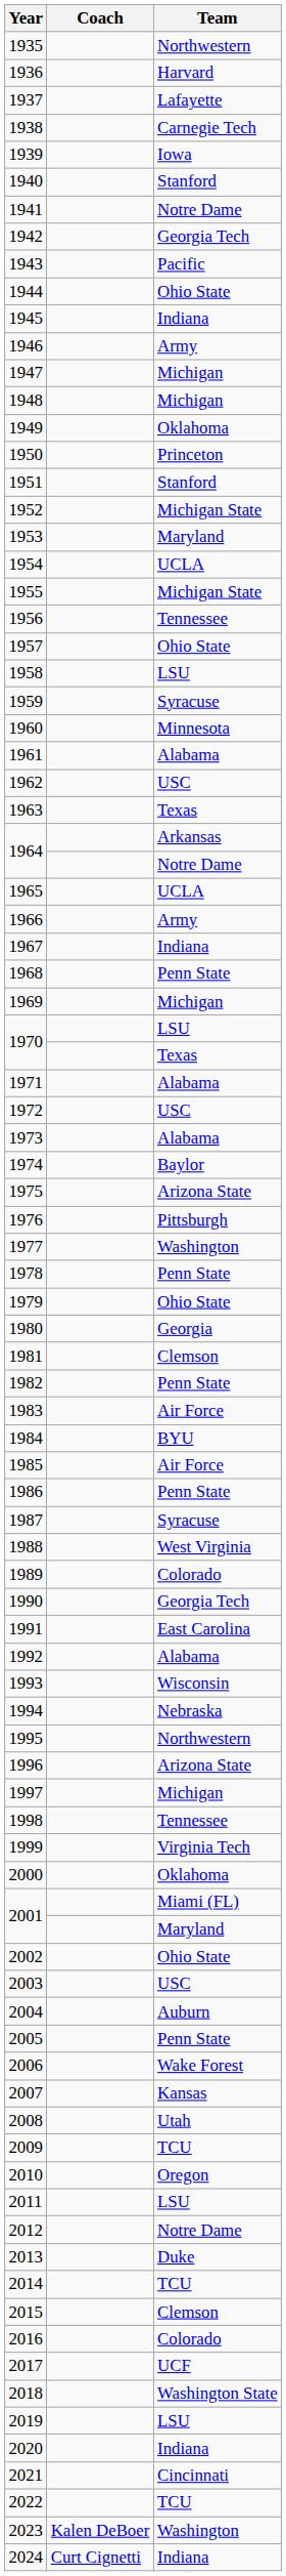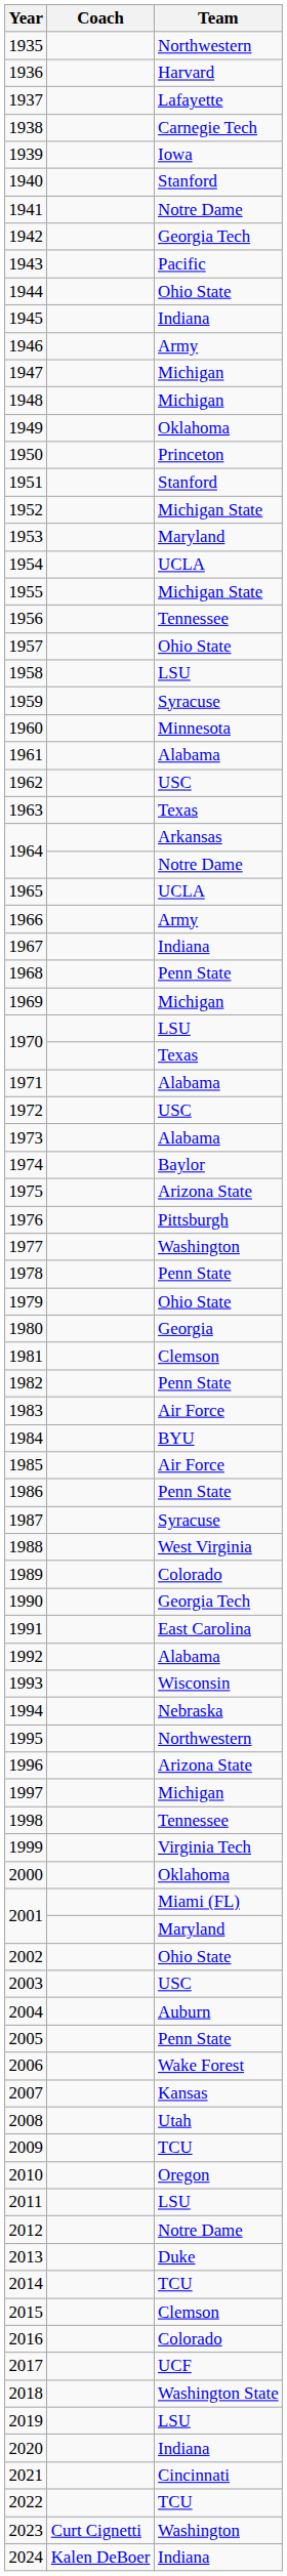 <table class="wikitable sortable">
 <tr>
 <th>Year</th>
 <th>Coach</th>
 <th>Team</th>
 </tr>
 <tr>
 <td>1935</td>
 <td></td>
 <td><a href='#'>Northwestern</a></td>
 </tr>
 <tr>
 <td>1936</td>
 <td></td>
 <td><a href='#'>Harvard</a></td>
 </tr>
 <tr>
 <td>1937</td>
 <td></td>
 <td><a href='#'>Lafayette</a></td>
 </tr>
 <tr>
 <td>1938</td>
 <td></td>
 <td><a href='#'>Carnegie Tech</a></td>
 </tr>
 <tr>
 <td>1939</td>
 <td></td>
 <td><a href='#'>Iowa</a></td>
 </tr>
 <tr>
 <td>1940</td>
 <td></td>
 <td><a href='#'>Stanford</a></td>
 </tr>
 <tr>
 <td>1941</td>
 <td></td>
 <td><a href='#'>Notre Dame</a></td>
 </tr>
 <tr>
 <td>1942</td>
 <td></td>
 <td><a href='#'>Georgia Tech</a></td>
 </tr>
 <tr>
 <td>1943</td>
 <td></td>
 <td><a href='#'>Pacific</a></td>
 </tr>
 <tr>
 <td>1944</td>
 <td></td>
 <td><a href='#'>Ohio State</a></td>
 </tr>
 <tr>
 <td>1945</td>
 <td></td>
 <td><a href='#'>Indiana</a></td>
 </tr>
 <tr>
 <td>1946</td>
 <td></td>
 <td><a href='#'>Army</a></td>
 </tr>
 <tr>
 <td>1947</td>
 <td></td>
 <td><a href='#'>Michigan</a></td>
 </tr>
 <tr>
 <td>1948</td>
 <td></td>
 <td><a href='#'>Michigan</a></td>
 </tr>
 <tr>
 <td>1949</td>
 <td></td>
 <td><a href='#'>Oklahoma</a></td>
 </tr>
 <tr>
 <td>1950</td>
 <td></td>
 <td><a href='#'>Princeton</a></td>
 </tr>
 <tr>
 <td>1951</td>
 <td></td>
 <td><a href='#'>Stanford</a></td>
 </tr>
 <tr>
 <td>1952</td>
 <td></td>
 <td><a href='#'>Michigan State</a></td>
 </tr>
 <tr>
 <td>1953</td>
 <td></td>
 <td><a href='#'>Maryland</a></td>
 </tr>
 <tr>
 <td>1954</td>
 <td></td>
 <td><a href='#'>UCLA</a></td>
 </tr>
 <tr>
 <td>1955</td>
 <td></td>
 <td><a href='#'>Michigan State</a></td>
 </tr>
 <tr>
 <td>1956</td>
 <td></td>
 <td><a href='#'>Tennessee</a></td>
 </tr>
 <tr>
 <td>1957</td>
 <td></td>
 <td><a href='#'>Ohio State</a></td>
 </tr>
 <tr>
 <td>1958</td>
 <td></td>
 <td><a href='#'>LSU</a></td>
 </tr>
 <tr>
 <td>1959</td>
 <td></td>
 <td><a href='#'>Syracuse</a></td>
 </tr>
 <tr>
 <td>1960</td>
 <td></td>
 <td><a href='#'>Minnesota</a></td>
 </tr>
 <tr>
 <td>1961</td>
 <td></td>
 <td><a href='#'>Alabama</a></td>
 </tr>
 <tr>
 <td>1962</td>
 <td></td>
 <td><a href='#'>USC</a></td>
 </tr>
 <tr>
 <td>1963</td>
 <td></td>
 <td><a href='#'>Texas</a></td>
 </tr>
 <tr>
 <td rowspan="2">1964</td>
 <td></td>
 <td><a href='#'>Arkansas</a></td>
 </tr>
 <tr>
 <td></td>
 <td><a href='#'>Notre Dame</a></td>
 </tr>
 <tr>
 <td>1965</td>
 <td></td>
 <td><a href='#'>UCLA</a></td>
 </tr>
 <tr>
 <td>1966</td>
 <td></td>
 <td><a href='#'>Army</a></td>
 </tr>
 <tr>
 <td>1967</td>
 <td></td>
 <td><a href='#'>Indiana</a></td>
 </tr>
 <tr>
 <td>1968</td>
 <td></td>
 <td><a href='#'>Penn State</a></td>
 </tr>
 <tr>
 <td>1969</td>
 <td></td>
 <td><a href='#'>Michigan</a></td>
 </tr>
 <tr>
 <td rowspan="2">1970</td>
 <td></td>
 <td><a href='#'>LSU</a></td>
 </tr>
 <tr>
 <td></td>
 <td><a href='#'>Texas</a></td>
 </tr>
 <tr>
 <td>1971</td>
 <td></td>
 <td><a href='#'>Alabama</a></td>
 </tr>
 <tr>
 <td>1972</td>
 <td></td>
 <td><a href='#'>USC</a></td>
 </tr>
 <tr>
 <td>1973</td>
 <td></td>
 <td><a href='#'>Alabama</a></td>
 </tr>
 <tr>
 <td>1974</td>
 <td></td>
 <td><a href='#'>Baylor</a></td>
 </tr>
 <tr>
 <td>1975</td>
 <td></td>
 <td><a href='#'>Arizona State</a></td>
 </tr>
 <tr>
 <td>1976</td>
 <td></td>
 <td><a href='#'>Pittsburgh</a></td>
 </tr>
 <tr>
 <td>1977</td>
 <td></td>
 <td><a href='#'>Washington</a></td>
 </tr>
 <tr>
 <td>1978</td>
 <td></td>
 <td><a href='#'>Penn State</a></td>
 </tr>
 <tr>
 <td>1979</td>
 <td></td>
 <td><a href='#'>Ohio State</a></td>
 </tr>
 <tr>
 <td>1980</td>
 <td></td>
 <td><a href='#'>Georgia</a></td>
 </tr>
 <tr>
 <td>1981</td>
 <td></td>
 <td><a href='#'>Clemson</a></td>
 </tr>
 <tr>
 <td>1982</td>
 <td></td>
 <td><a href='#'>Penn State</a></td>
 </tr>
 <tr>
 <td>1983</td>
 <td></td>
 <td><a href='#'>Air Force</a></td>
 </tr>
 <tr>
 <td>1984</td>
 <td></td>
 <td><a href='#'>BYU</a></td>
 </tr>
 <tr>
 <td>1985</td>
 <td></td>
 <td><a href='#'>Air Force</a></td>
 </tr>
 <tr>
 <td>1986</td>
 <td></td>
 <td><a href='#'>Penn State</a></td>
 </tr>
 <tr>
 <td>1987</td>
 <td></td>
 <td><a href='#'>Syracuse</a></td>
 </tr>
 <tr>
 <td>1988</td>
 <td></td>
 <td><a href='#'>West Virginia</a></td>
 </tr>
 <tr>
 <td>1989</td>
 <td></td>
 <td><a href='#'>Colorado</a></td>
 </tr>
 <tr>
 <td>1990</td>
 <td></td>
 <td><a href='#'>Georgia Tech</a></td>
 </tr>
 <tr>
 <td>1991</td>
 <td></td>
 <td><a href='#'>East Carolina</a></td>
 </tr>
 <tr>
 <td>1992</td>
 <td></td>
 <td><a href='#'>Alabama</a></td>
 </tr>
 <tr>
 <td>1993</td>
 <td></td>
 <td><a href='#'>Wisconsin</a></td>
 </tr>
 <tr>
 <td>1994</td>
 <td></td>
 <td><a href='#'>Nebraska</a></td>
 </tr>
 <tr>
 <td>1995</td>
 <td></td>
 <td><a href='#'>Northwestern</a></td>
 </tr>
 <tr>
 <td>1996</td>
 <td></td>
 <td><a href='#'>Arizona State</a></td>
 </tr>
 <tr>
 <td>1997</td>
 <td></td>
 <td><a href='#'>Michigan</a></td>
 </tr>
 <tr>
 <td>1998</td>
 <td></td>
 <td><a href='#'>Tennessee</a></td>
 </tr>
 <tr>
 <td>1999</td>
 <td></td>
 <td><a href='#'>Virginia Tech</a></td>
 </tr>
 <tr>
 <td>2000</td>
 <td></td>
 <td><a href='#'>Oklahoma</a></td>
 </tr>
 <tr>
 <td rowspan="2">2001</td>
 <td></td>
 <td><a href='#'>Miami (FL)</a></td>
 </tr>
 <tr>
 <td></td>
 <td><a href='#'>Maryland</a></td>
 </tr>
 <tr>
 <td>2002</td>
 <td></td>
 <td><a href='#'>Ohio State</a></td>
 </tr>
 <tr>
 <td>2003</td>
 <td></td>
 <td><a href='#'>USC</a></td>
 </tr>
 <tr>
 <td>2004</td>
 <td></td>
 <td><a href='#'>Auburn</a></td>
 </tr>
 <tr>
 <td>2005</td>
 <td></td>
 <td><a href='#'>Penn State</a></td>
 </tr>
 <tr>
 <td>2006</td>
 <td></td>
 <td><a href='#'>Wake Forest</a></td>
 </tr>
 <tr>
 <td>2007</td>
 <td></td>
 <td><a href='#'>Kansas</a></td>
 </tr>
 <tr>
 <td>2008</td>
 <td></td>
 <td><a href='#'>Utah</a></td>
 </tr>
 <tr>
 <td>2009</td>
 <td></td>
 <td><a href='#'>TCU</a></td>
 </tr>
 <tr>
 <td>2010</td>
 <td></td>
 <td><a href='#'>Oregon</a></td>
 </tr>
 <tr>
 <td>2011</td>
 <td></td>
 <td><a href='#'>LSU</a></td>
 </tr>
 <tr>
 <td>2012</td>
 <td></td>
 <td><a href='#'>Notre Dame</a></td>
 </tr>
 <tr>
 <td>2013</td>
 <td></td>
 <td><a href='#'>Duke</a></td>
 </tr>
 <tr>
 <td>2014</td>
 <td></td>
 <td><a href='#'>TCU</a></td>
 </tr>
 <tr>
 <td>2015</td>
 <td></td>
 <td><a href='#'>Clemson</a></td>
 </tr>
 <tr>
 <td>2016</td>
 <td></td>
 <td><a href='#'>Colorado</a></td>
 </tr>
 <tr>
 <td>2017</td>
 <td></td>
 <td><a href='#'>UCF</a></td>
 </tr>
 <tr>
 <td>2018</td>
 <td></td>
 <td><a href='#'>Washington State</a></td>
 </tr>
 <tr>
 <td>2019</td>
 <td></td>
 <td><a href='#'>LSU</a></td>
 </tr>
 <tr>
 <td>2020</td>
 <td></td>
 <td><a href='#'>Indiana</a></td>
 </tr>
 <tr>
 <td>2021</td>
 <td></td>
 <td><a href='#'>Cincinnati</a></td>
 </tr>
 <tr>
 <td>2022</td>
 <td></td>
 <td><a href='#'>TCU</a></td>
 </tr>
 <tr>
 <td>2023</td>
-<td><a href='#'>Kalen DeBoer</a></td>
+<td><a href='#'>Curt Cignetti</a></td>
 <td><a href='#'>Washington</a></td>
 </tr>
 <tr>
 <td>2024</td>
-<td><a href='#'>Curt Cignetti</a></td>
+<td><a href='#'>Kalen DeBoer</a></td>
 <td><a href='#'>Indiana</a></td>
 </tr>
 </table>
